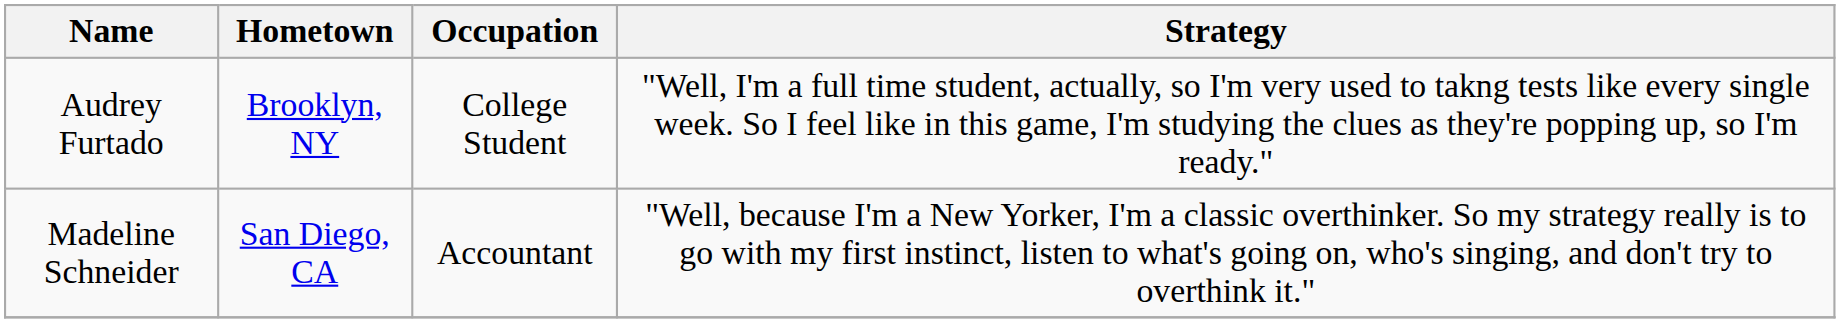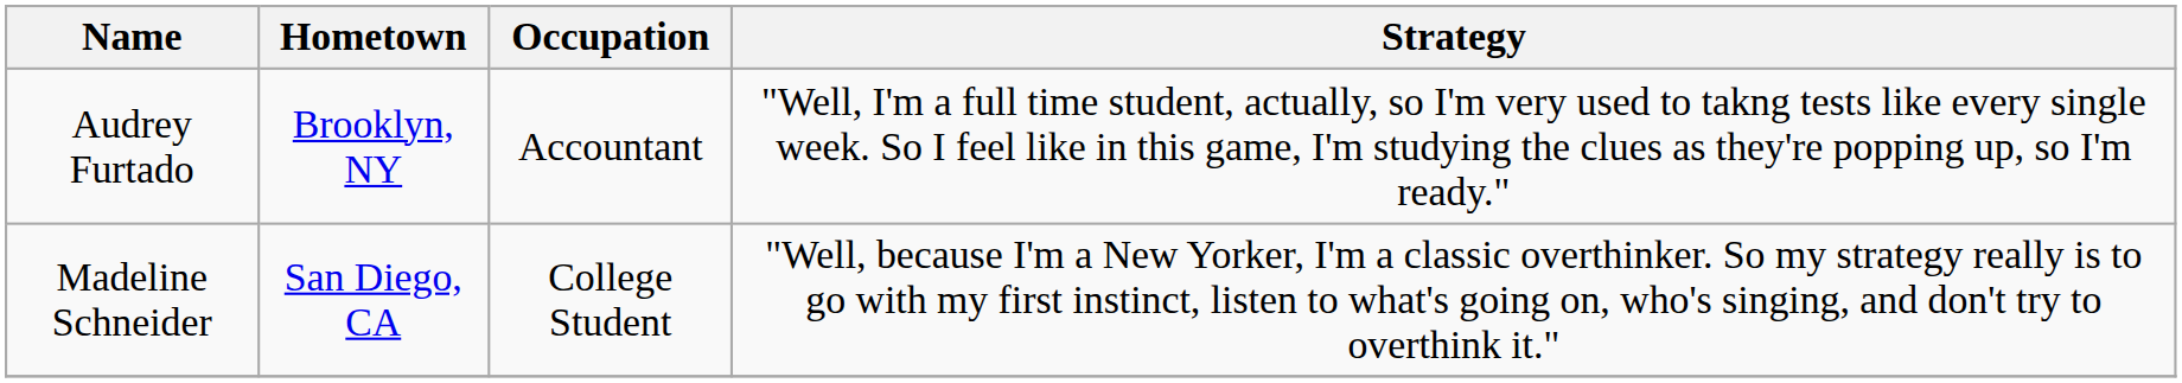 <table class="wikitable" style="text-align:center;">
 <tr>
 <th>Name<br></th>
 <th>Hometown<br></th>
 <th>Occupation<br></th>
 <th>Strategy<br></th>
 </tr>
 <tr>
 <td>Audrey Furtado</td>
 <td><a href='#'>Brooklyn, NY</a></td>
-<td>College Student</td>
+<td>Accountant</td>
 <td>"Well, I'm a full time student, actually, so I'm very used to takng tests like every single week. So I feel like in this game, I'm studying the clues as they're popping up, so I'm ready."</td>
 </tr>
 <tr>
 <td>Madeline Schneider<br></td>
 <td><a href='#'>San Diego, CA</a></td>
-<td>Accountant</td>
+<td>College Student</td>
 <td>"Well, because I'm a New Yorker, I'm a classic overthinker. So my strategy really is to go with my first instinct, listen to what's going on, who's singing, and don't try to overthink it."</td>
 </tr>
 <tr>
 </tr>
 </table>
